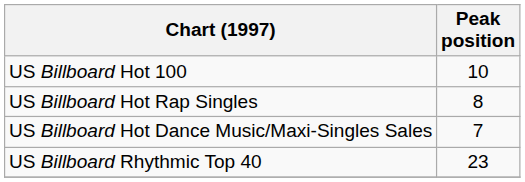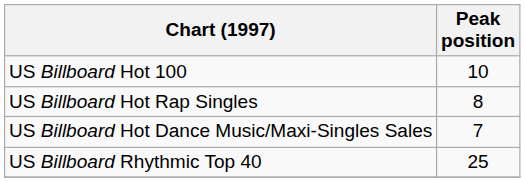 <table class="wikitable">
 <tr>
 <th>Chart (1997)</th>
 <th>Peak<br>position</th>
 </tr>
 <tr>
 <td>US <em>Billboard</em> Hot 100</td>
 <td align="center">10</td>
 </tr>
 <tr>
 <td>US <em>Billboard</em> Hot Rap Singles</td>
 <td align="center">8</td>
 </tr>
 <tr>
 <td>US <em>Billboard</em> Hot Dance Music/Maxi-Singles Sales</td>
 <td align="center">7</td>
 </tr>
 <tr>
 <td>US <em>Billboard</em> Rhythmic Top 40</td>
-<td align="center">23</td>
+<td align="center">25</td>
 </tr>
 <tr>
 </tr>
 </table>
